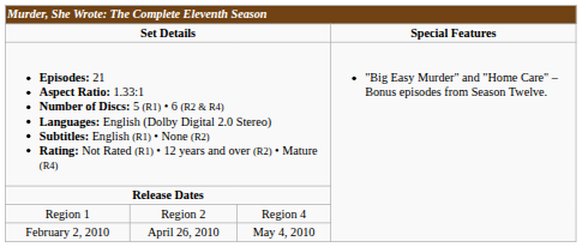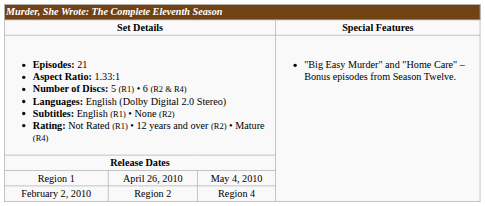 <table border="2" cellpadding="2" cellspacing="0" style="margin: 0 1em 0 0; background: #f9f9f9; border: 1px #aaa solid; border-collapse: collapse; font-size: 95%;">
 <tr style="background:#704214">
 <td colspan="5" style="color:white"><strong><em>Murder, She Wrote: The Complete Eleventh Season</em></strong></td>
 </tr>
 <tr valign="top">
 <td align="center" width="400" colspan="3"><strong>Set Details</strong></td>
 <td width="300" align="center"><strong>Special Features</strong></td>
 </tr>
 <tr valign="top">
 <td colspan="3" align="left" width="400"><br><ul><li><strong>Episodes:</strong> 21</li><li><strong>Aspect Ratio:</strong> 1.33:1</li><li><strong>Number of Discs:</strong> 5 <small>(R1)</small> • 6 <small>(R2 & R4)</small></li><li><strong>Languages:</strong> English (Dolby Digital 2.0 Stereo)</li><li><strong>Subtitles:</strong> English <small>(R1)</small> • None <small>(R2)</small></li><li><strong>Rating:</strong> Not Rated <small>(R1)</small> • 12 years and over <small>(R2)</small> • Mature <small>(R4)</small></li></ul></td>
 <td rowspan="4" align="left" width="300"><br><ul><li>"Big Easy Murder" and "Home Care" – Bonus episodes from Season Twelve.</li></ul></td>
 </tr>
 <tr>
 <td colspan="3" align="center"><strong>Release Dates</strong></td>
 </tr>
 <tr>
 <td align="center">Region 1</td>
+<td align="center">April 26, 2010</td>
+<td align="center">May 4, 2010</td>
+</tr>
+<tr>
+<td align="center">February 2, 2010</td>
 <td align="center">Region 2</td>
 <td align="center">Region 4</td>
 </tr>
-<tr>
-<td align="center">February 2, 2010</td>
-<td align="center">April 26, 2010</td>
-<td align="center">May 4, 2010</td>
-</tr>
 </table>
